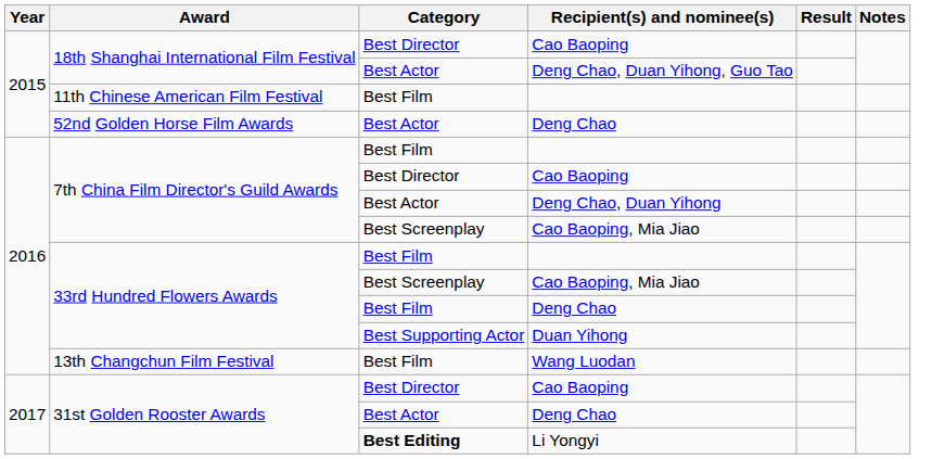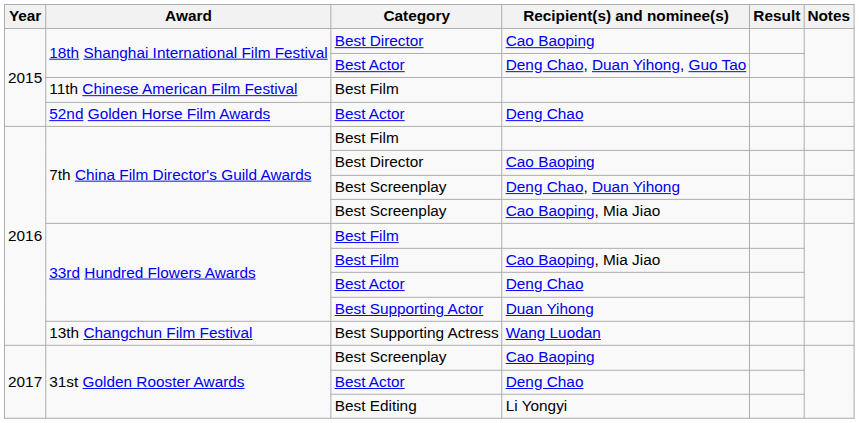 <table class="wikitable">
 <tr>
 <th>Year</th>
 <th>Award</th>
 <th>Category</th>
 <th>Recipient(s) and nominee(s)</th>
 <th>Result</th>
 <th>Notes</th>
 </tr>
 <tr>
 <td rowspan=4>2015</td>
 <td rowspan=2><a href='#'>18th</a> <a href='#'>Shanghai International Film Festival</a></td>
 <td><a href='#'>Best Director</a></td>
 <td><a href='#'>Cao Baoping</a></td>
 <td></td>
 <td rowspan=2></td>
 </tr>
 <tr>
 <td><a href='#'>Best Actor</a></td>
 <td><a href='#'>Deng Chao</a>, <a href='#'>Duan Yihong</a>, <a href='#'>Guo Tao</a></td>
 <td></td>
 </tr>
 <tr>
 <td>11th <a href='#'>Chinese American Film Festival</a></td>
 <td>Best Film</td>
 <td></td>
 <td></td>
 <td></td>
 </tr>
 <tr>
 <td><a href='#'>52nd</a> <a href='#'>Golden Horse Film Awards</a></td>
 <td><a href='#'>Best Actor</a></td>
 <td><a href='#'>Deng Chao</a></td>
 <td></td>
 <td></td>
 </tr>
 <tr>
 <td rowspan=9>2016</td>
 <td rowspan=4>7th <a href='#'>China Film Director's Guild Awards</a></td>
 <td>Best Film</td>
 <td></td>
 <td></td>
 <td></td>
 </tr>
 <tr>
 <td>Best Director</td>
 <td><a href='#'>Cao Baoping</a></td>
 <td></td>
 <td></td>
 </tr>
 <tr>
-<td>Best Actor</td>
+<td>Best Screenplay</td>
 <td><a href='#'>Deng Chao</a>, <a href='#'>Duan Yihong</a></td>
 <td></td>
 <td></td>
 </tr>
 <tr>
 <td>Best Screenplay</td>
 <td><a href='#'>Cao Baoping</a>, Mia Jiao</td>
 <td></td>
 <td></td>
 </tr>
 <tr>
 <td rowspan="4"><a href='#'>33rd</a> <a href='#'>Hundred Flowers Awards</a></td>
 <td><a href='#'>Best Film</a></td>
 <td></td>
 <td></td>
 <td rowspan=4></td>
 </tr>
 <tr>
-<td>Best Screenplay</td>
+<td><a href='#'>Best Film</a></td>
 <td><a href='#'>Cao Baoping</a>, Mia Jiao</td>
 <td></td>
 </tr>
 <tr>
-<td><a href='#'>Best Film</a></td>
+<td><a href='#'>Best Actor</a></td>
 <td><a href='#'>Deng Chao</a></td>
 <td></td>
 </tr>
 <tr>
 <td><a href='#'>Best Supporting Actor</a></td>
 <td><a href='#'>Duan Yihong</a></td>
 <td></td>
 </tr>
 <tr>
 <td>13th <a href='#'>Changchun Film Festival</a></td>
-<td>Best Film</td>
+<td>Best Supporting Actress</td>
 <td><a href='#'>Wang Luodan</a></td>
 <td></td>
 <td></td>
 </tr>
 <tr>
 <td rowspan=3>2017</td>
 <td rowspan=3>31st <a href='#'>Golden Rooster Awards</a></td>
-<td><a href='#'>Best Director</a></td>
+<td>Best Screenplay</td>
 <td><a href='#'>Cao Baoping</a></td>
 <td></td>
 <td rowspan=3></td>
 </tr>
 <tr>
 <td><a href='#'>Best Actor</a></td>
 <td><a href='#'>Deng Chao</a></td>
 <td></td>
 </tr>
 <tr>
-<td><strong>Best Editing</strong></td>
+<td>Best Editing</td>
 <td>Li Yongyi</td>
 <td></td>
 </tr>
 </table>
